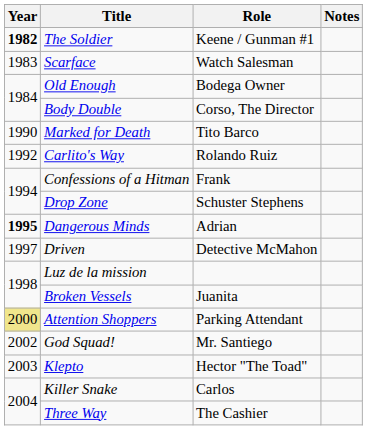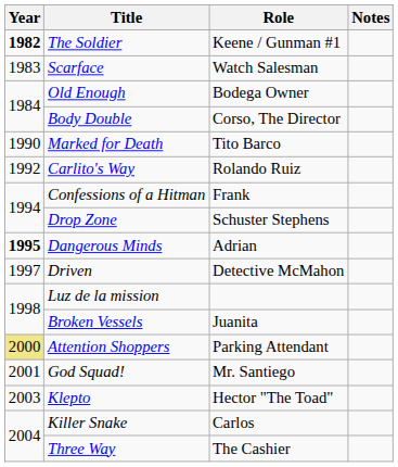 <table class="wikitable">
 <tr>
 <th>Year</th>
 <th>Title</th>
 <th>Role</th>
 <th class="unsortable">Notes</th>
 </tr>
 <tr>
 <td><strong>1982</strong></td>
 <td><em><a href='#'>The Soldier</a></em></td>
 <td>Keene / Gunman #1</td>
 <td></td>
 </tr>
 <tr>
 <td>1983</td>
 <td><em><a href='#'>Scarface</a></em></td>
 <td>Watch Salesman</td>
 <td></td>
 </tr>
 <tr>
 <td rowspan=2>1984</td>
 <td><em><a href='#'>Old Enough</a></em></td>
 <td>Bodega Owner</td>
 <td></td>
 </tr>
 <tr>
 <td><em><a href='#'>Body Double</a></em></td>
 <td>Corso, The Director</td>
 <td></td>
 </tr>
 <tr>
 <td>1990</td>
 <td><em><a href='#'>Marked for Death</a></em></td>
 <td>Tito Barco</td>
 <td></td>
 </tr>
 <tr>
 <td>1992</td>
 <td><em><a href='#'>Carlito's Way</a></em></td>
 <td>Rolando Ruiz</td>
 <td></td>
 </tr>
 <tr>
 <td rowspan=2>1994</td>
 <td><em>Confessions of a Hitman</em></td>
 <td>Frank</td>
 <td></td>
 </tr>
 <tr>
 <td><em><a href='#'>Drop Zone</a></em></td>
 <td>Schuster Stephens</td>
 <td></td>
 </tr>
 <tr>
 <td><strong>1995</strong></td>
 <td><em><a href='#'>Dangerous Minds</a></em></td>
 <td>Adrian</td>
 <td></td>
 </tr>
 <tr>
 <td>1997</td>
 <td><em>Driven</em></td>
 <td>Detective McMahon</td>
 <td></td>
 </tr>
 <tr>
 <td rowspan=2>1998</td>
 <td><em>Luz de la mission</em></td>
 <td></td>
 <td></td>
 </tr>
 <tr>
 <td><em><a href='#'>Broken Vessels</a></em></td>
 <td>Juanita</td>
 <td></td>
 </tr>
 <tr>
 <td style="background: khaki;">2000</td>
 <td><em><a href='#'>Attention Shoppers</a></em></td>
 <td>Parking Attendant</td>
 <td></td>
 </tr>
 <tr>
-<td>2002</td>
+<td>2001</td>
 <td><em>God Squad!</em></td>
 <td>Mr. Santiego</td>
 <td></td>
 </tr>
 <tr>
 <td>2003</td>
 <td><em><a href='#'>Klepto</a></em></td>
 <td>Hector "The Toad"</td>
 <td></td>
 </tr>
 <tr>
 <td rowspan=2>2004</td>
 <td><em>Killer Snake</em></td>
 <td>Carlos</td>
 <td></td>
 </tr>
 <tr>
 <td><em><a href='#'>Three Way</a></em></td>
 <td>The Cashier</td>
 <td></td>
 </tr>
 </table>
